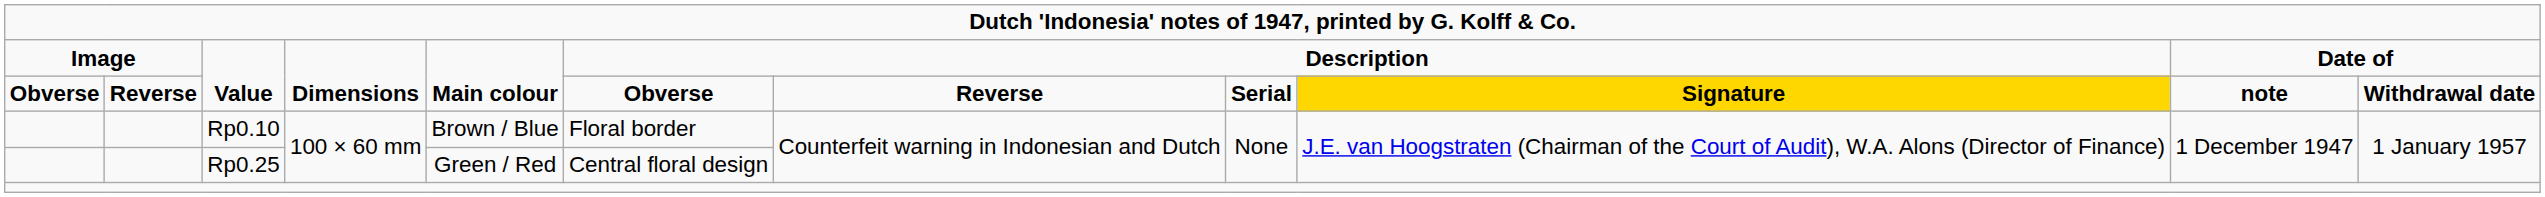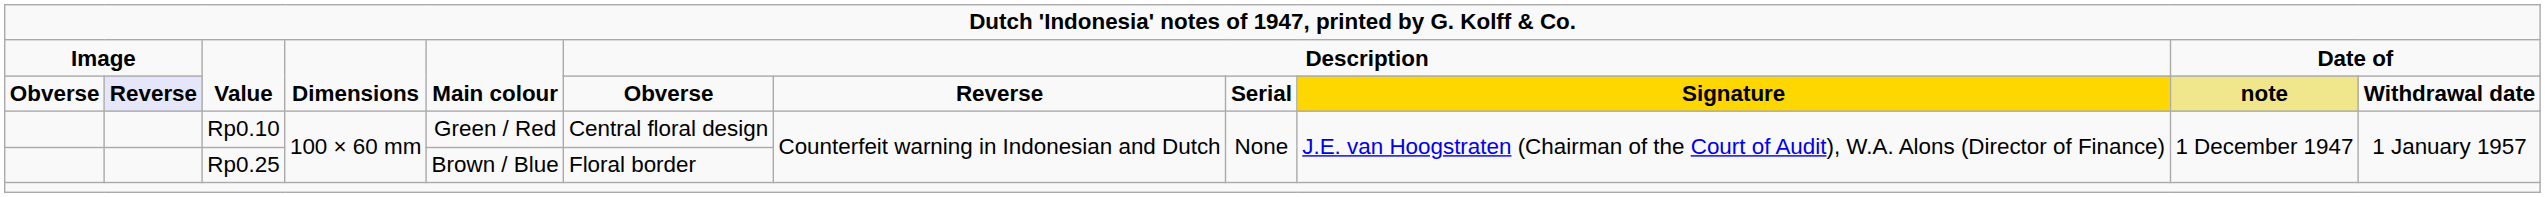 <table class="wikitable" >
 <tr style="text-align:center; font-weight:bold; vertical-align:bottom;">
 <td colspan="11">Dutch 'Indonesia' notes of 1947, printed by G. Kolff & Co.</td>
 </tr>
 <tr style="text-align:center; font-weight:bold; vertical-align:bottom;">
 <td colspan="2">Image</td>
 <td rowspan="2">Value</td>
 <td rowspan="2">Dimensions</td>
 <td rowspan="2">Main colour</td>
 <td colspan="4">Description</td>
 <td colspan="2">Date of</td>
 </tr>
 <tr style="font-weight:bold; vertical-align:bottom; text-align:center;">
 <td>Obverse</td>
-<td>Reverse</td>
+<td style="background: lavender;">Reverse</td>
 <td>Obverse</td>
 <td>Reverse</td>
 <td>Serial</td>
 <td style="background: gold;">Signature</td>
-<td>note</td>
+<td style="background: khaki;">note</td>
 <td>Withdrawal date</td>
 </tr>
 <tr>
 <td style="font-weight:bold; vertical-align:bottom;"></td>
 <td style="font-weight:bold; vertical-align:bottom;"></td>
 <td style="text-align:center;">Rp0.10</td>
 <td rowspan="2" style="text-align:center;">100 × 60 mm</td>
-<td style="text-align:center;">Brown / Blue</td>
-<td style="vertical-align:bottom;">Floral border</td>
+<td style="text-align:center;">Green / Red</td>
+<td style="vertical-align:bottom;">Central floral design</td>
 <td rowspan="2" style="text-align:center; vertical-align:center;">Counterfeit warning in Indonesian and Dutch</td>
 <td rowspan="2" style="text-align:center;">None</td>
 <td rowspan="2" style="text-align:center;"><a href='#'>J.E. van Hoogstraten</a> (Chairman of the <a href='#'>Court of Audit</a>), W.A. Alons (Director of Finance)</td>
 <td rowspan="2" style="text-align:center;">1 December 1947</td>
 <td rowspan="2" style="text-align:center;">1 January 1957</td>
 </tr>
 <tr>
 <td style="font-weight:bold; vertical-align:bottom;"></td>
 <td style="font-weight:bold; vertical-align:bottom;"></td>
 <td style="text-align:center;">Rp0.25</td>
-<td style="text-align:center;">Green / Red</td>
-<td style="vertical-align:bottom;">Central floral design</td>
+<td style="text-align:center;">Brown / Blue</td>
+<td style="vertical-align:bottom;">Floral border</td>
 </tr>
 <tr style="text-align:center; vertical-align:bottom;">
 <td colspan="11"></td>
 </tr>
 </table>
